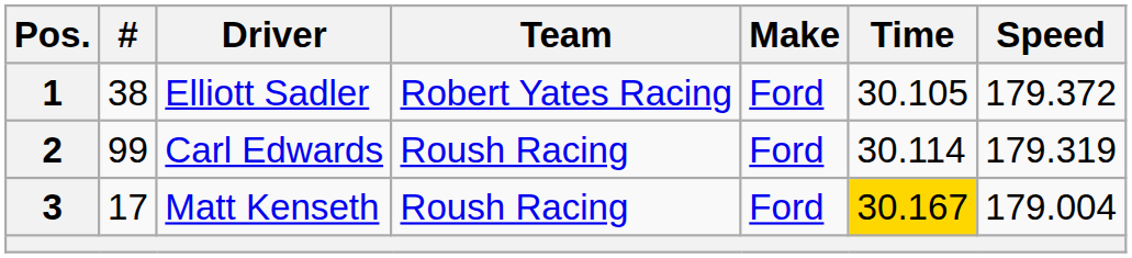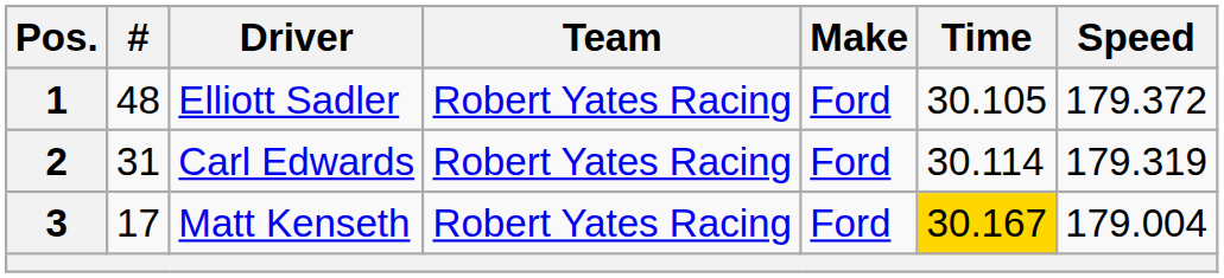 <table class="wikitable" style="font-size:95%">
 <tr>
 <th>Pos.</th>
 <th>#</th>
 <th>Driver</th>
 <th>Team</th>
 <th>Make</th>
 <th>Time</th>
 <th>Speed</th>
 </tr>
 <tr>
 <th>1</th>
-<td>38</td>
+<td>48</td>
 <td><a href='#'>Elliott Sadler</a></td>
 <td><a href='#'>Robert Yates Racing</a></td>
 <td><a href='#'>Ford</a></td>
 <td>30.105</td>
 <td>179.372</td>
 </tr>
 <tr>
 <th>2</th>
-<td>99</td>
+<td>31</td>
 <td><a href='#'>Carl Edwards</a></td>
-<td><a href='#'>Roush Racing</a></td>
+<td><a href='#'>Robert Yates Racing</a></td>
 <td><a href='#'>Ford</a></td>
 <td>30.114</td>
 <td>179.319</td>
 </tr>
 <tr>
 <th>3</th>
 <td>17</td>
 <td><a href='#'>Matt Kenseth</a></td>
-<td><a href='#'>Roush Racing</a></td>
+<td><a href='#'>Robert Yates Racing</a></td>
 <td><a href='#'>Ford</a></td>
 <td style="background: gold;">30.167</td>
 <td>179.004</td>
 </tr>
 <tr>
 <th colspan="7"></th>
 </tr>
 </table>
